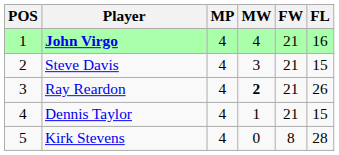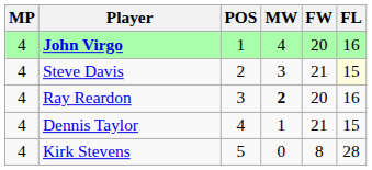 <table class="wikitable" style="text-align: center;">
 <tr>
+<th width=20>MP</th>
+<th width=165>Player</th>
 <th width=20>POS</th>
-<th width=165>Player</th>
-<th width=20>MP</th>
 <th width=20>MW</th>
 <th width=20>FW</th>
 <th width=20>FL</th>
 </tr>
 <tr style="background:#aaffaa;">
+<td>4</td>
+<td style="text-align:left;"> <strong><a href='#'>John Virgo</a></strong></td>
 <td>1</td>
-<td style="text-align:left;"> <strong><a href='#'>John Virgo</a></strong></td>
 <td>4</td>
-<td>4</td>
-<td>21</td>
+<td>20</td>
 <td>16</td>
 </tr>
 <tr>
+<td>4</td>
+<td style="text-align:left;"> <a href='#'>Steve Davis</a></td>
 <td>2</td>
-<td style="text-align:left;"> <a href='#'>Steve Davis</a></td>
-<td>4</td>
 <td>3</td>
 <td>21</td>
-<td>15</td>
+<td style="background: lightyellow;">15</td>
 </tr>
 <tr>
+<td>4</td>
+<td style="text-align:left;"> <a href='#'>Ray Reardon</a></td>
 <td>3</td>
-<td style="text-align:left;"> <a href='#'>Ray Reardon</a></td>
-<td>4</td>
 <td><strong>2</strong></td>
-<td>21</td>
-<td>26</td>
+<td>20</td>
+<td>16</td>
 </tr>
 <tr>
 <td>4</td>
 <td style="text-align:left;"> <a href='#'>Dennis Taylor</a></td>
 <td>4</td>
 <td>1</td>
 <td>21</td>
 <td>15</td>
 </tr>
 <tr>
+<td>4</td>
+<td style="text-align:left;"> <a href='#'>Kirk Stevens</a></td>
 <td>5</td>
-<td style="text-align:left;"> <a href='#'>Kirk Stevens</a></td>
-<td>4</td>
 <td>0</td>
 <td>8</td>
 <td>28</td>
 </tr>
 </table>
